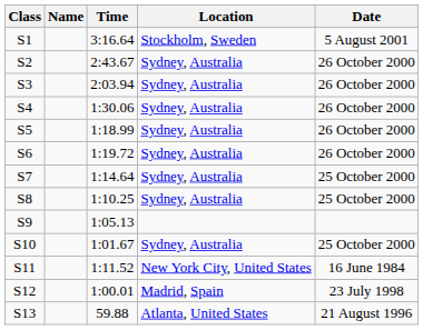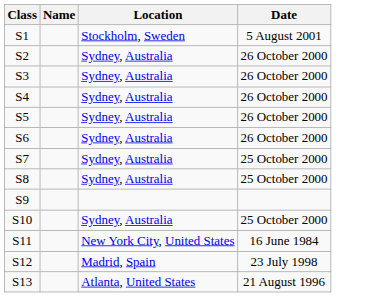 <table class=wikitable style=text-align:center>
 <tr>
 <th>Class</th>
 <th>Name</th>
-<th>Time</th>
 <th>Location</th>
 <th>Date</th>
 </tr>
 <tr>
 <td>S1</td>
 <td align=left></td>
-<td>3:16.64</td>
 <td align=left><a href='#'>Stockholm</a>, <a href='#'>Sweden</a></td>
 <td>5 August 2001</td>
 </tr>
 <tr>
 <td>S2</td>
 <td align=left></td>
-<td>2:43.67</td>
 <td align=left><a href='#'>Sydney</a>, <a href='#'>Australia</a></td>
 <td>26 October 2000</td>
 </tr>
 <tr>
 <td>S3</td>
 <td align=left></td>
-<td>2:03.94</td>
 <td align=left><a href='#'>Sydney</a>, <a href='#'>Australia</a></td>
 <td>26 October 2000</td>
 </tr>
 <tr>
 <td>S4</td>
 <td align=left></td>
-<td>1:30.06</td>
 <td align=left><a href='#'>Sydney</a>, <a href='#'>Australia</a></td>
 <td>26 October 2000</td>
 </tr>
 <tr>
 <td>S5</td>
 <td align=left></td>
-<td>1:18.99</td>
 <td align=left><a href='#'>Sydney</a>, <a href='#'>Australia</a></td>
 <td>26 October 2000</td>
 </tr>
 <tr>
 <td>S6</td>
 <td align=left></td>
-<td>1:19.72</td>
 <td align=left><a href='#'>Sydney</a>, <a href='#'>Australia</a></td>
 <td>26 October 2000</td>
 </tr>
 <tr>
 <td>S7</td>
 <td align=left></td>
-<td>1:14.64</td>
 <td align=left><a href='#'>Sydney</a>, <a href='#'>Australia</a></td>
 <td>25 October 2000</td>
 </tr>
 <tr>
 <td>S8</td>
 <td align=left></td>
-<td>1:10.25</td>
 <td align=left><a href='#'>Sydney</a>, <a href='#'>Australia</a></td>
 <td>25 October 2000</td>
 </tr>
 <tr>
 <td>S9</td>
 <td align=left></td>
-<td>1:05.13</td>
 <td align=left></td>
 <td></td>
 </tr>
 <tr>
 <td>S10</td>
 <td align=left></td>
-<td>1:01.67</td>
 <td align=left><a href='#'>Sydney</a>, <a href='#'>Australia</a></td>
 <td>25 October 2000</td>
 </tr>
 <tr>
 <td>S11</td>
 <td align=left></td>
-<td>1:11.52</td>
 <td align=left><a href='#'>New York City</a>, <a href='#'>United States</a></td>
 <td>16 June 1984</td>
 </tr>
 <tr>
 <td>S12</td>
 <td align=left></td>
-<td>1:00.01</td>
 <td align=left><a href='#'>Madrid</a>, <a href='#'>Spain</a></td>
 <td>23 July 1998</td>
 </tr>
 <tr>
 <td>S13</td>
 <td align=left></td>
-<td>59.88</td>
 <td align=left><a href='#'>Atlanta</a>, <a href='#'>United States</a></td>
 <td>21 August 1996</td>
 </tr>
 </table>
